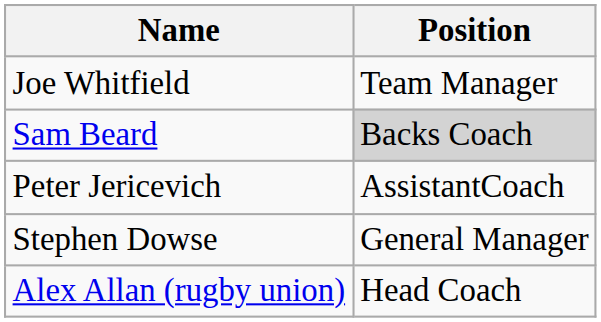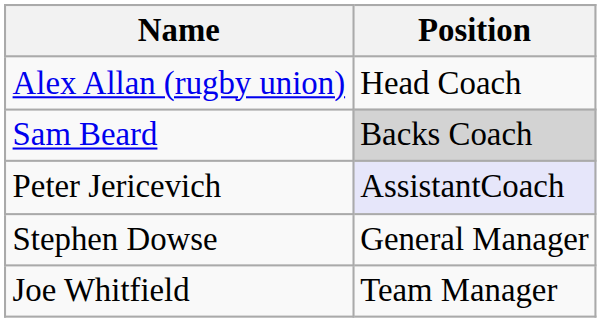 <table class="wikitable">
 <tr>
 <th>Name</th>
 <th>Position</th>
 </tr>
 <tr>
-<td>  Joe Whitfield</td>
-<td>Team Manager</td>
+<td> <a href='#'>Alex Allan (rugby union)</a></td>
+<td>Head Coach</td>
 </tr>
 <tr>
 <td> <a href='#'>Sam Beard</a></td>
 <td style="background: lightgrey;">Backs Coach</td>
 </tr>
 <tr>
 <td> Peter Jericevich</td>
-<td>AssistantCoach</td>
+<td style="background: lavender;">AssistantCoach</td>
 </tr>
 <tr>
 <td> Stephen Dowse</td>
 <td>General Manager</td>
 </tr>
 <tr>
-<td> <a href='#'>Alex Allan (rugby union)</a></td>
-<td>Head Coach</td>
+<td>  Joe Whitfield</td>
+<td>Team Manager</td>
 </tr>
 </table>
